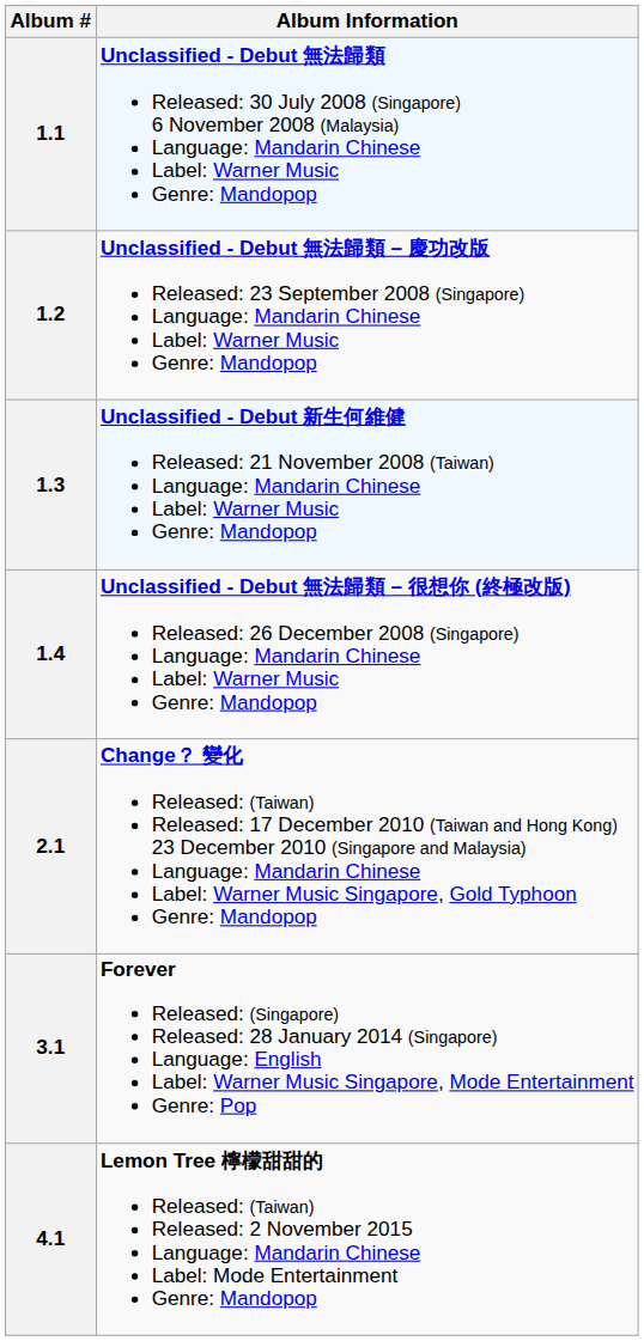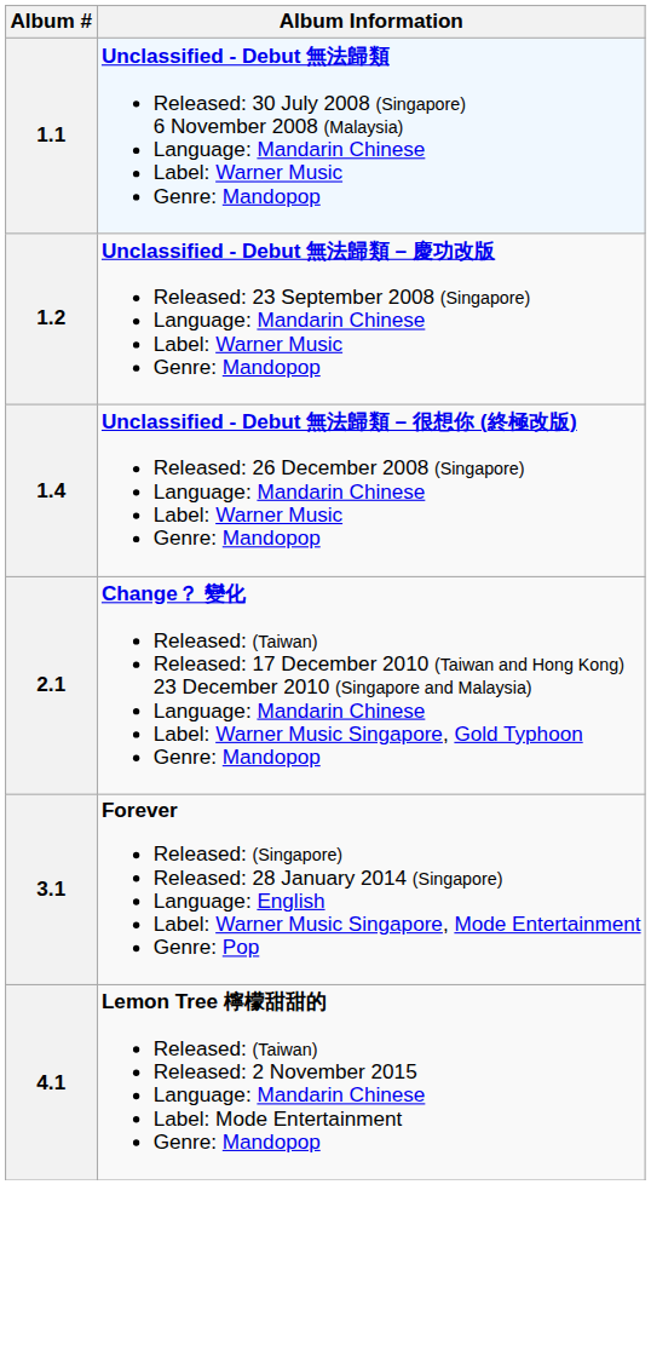 <table class="wikitable">
 <tr>
 <th>Album #</th>
 <th>Album Information</th>
 </tr>
 <tr style="background:#f0f8ff;">
 <th>1.1</th>
 <td><strong><a href='#'>Unclassified - Debut 無法歸類</a></strong><br><ul><li>Released: 30 July 2008 <small>(Singapore)</small><br>6 November 2008 <small>(Malaysia)</small></li><li>Language: <a href='#'>Mandarin Chinese</a></li><li>Label: <a href='#'>Warner Music</a></li><li>Genre: <a href='#'>Mandopop</a></li></ul></td>
 </tr>
 <tr>
 <th>1.2</th>
 <td><strong><a href='#'>Unclassified - Debut 無法歸類 – 慶功改版</a></strong><br><ul><li>Released: 23 September 2008 <small>(Singapore)</small></li><li>Language: <a href='#'>Mandarin Chinese</a></li><li>Label: <a href='#'>Warner Music</a></li><li>Genre: <a href='#'>Mandopop</a></li></ul></td>
-</tr>
-<tr style="background:#f0f8ff;">
-<th>1.3</th>
-<td><strong><a href='#'>Unclassified - Debut 新生何維健</a></strong><br><ul><li>Released: 21 November 2008 <small>(Taiwan)</small></li><li>Language: <a href='#'>Mandarin Chinese</a></li><li>Label: <a href='#'>Warner Music</a></li><li>Genre: <a href='#'>Mandopop</a></li></ul></td>
 </tr>
 <tr>
 <th>1.4</th>
 <td><strong><a href='#'>Unclassified - Debut 無法歸類 – 很想你 (終極改版)</a></strong><br><ul><li>Released: 26 December 2008 <small>(Singapore)</small></li><li>Language: <a href='#'>Mandarin Chinese</a></li><li>Label: <a href='#'>Warner Music</a></li><li>Genre: <a href='#'>Mandopop</a></li></ul></td>
 </tr>
 <tr>
 <th>2.1</th>
 <td><strong><a href='#'>Change？ 變化</a></strong><br><ul><li>Released:  <small>(Taiwan)</small></li><li>Released: 17 December 2010 <small>(Taiwan and Hong Kong)</small><br>23 December 2010 <small>(Singapore and Malaysia)</small></li><li>Language: <a href='#'>Mandarin Chinese</a></li><li>Label: <a href='#'>Warner Music Singapore</a>, <a href='#'>Gold Typhoon</a></li><li>Genre: <a href='#'>Mandopop</a></li></ul></td>
 </tr>
 <tr>
 <th>3.1</th>
 <td><strong>Forever</strong><br><ul><li>Released:  <small>(Singapore)</small></li><li>Released: 28 January 2014 <small>(Singapore)</small></li><li>Language: <a href='#'>English</a></li><li>Label: <a href='#'>Warner Music Singapore</a>, <a href='#'>Mode Entertainment</a></li><li>Genre: <a href='#'>Pop</a></li></ul></td>
 </tr>
 <tr>
 <th>4.1</th>
 <td><strong>Lemon Tree 檸檬甜甜的</strong><br><ul><li>Released:  <small>(Taiwan)</small></li><li>Released: 2 November 2015</li><li>Language: <a href='#'>Mandarin Chinese</a></li><li>Label: Mode Entertainment</li><li>Genre: <a href='#'>Mandopop</a></li></ul></td>
 </tr>
 </table>
